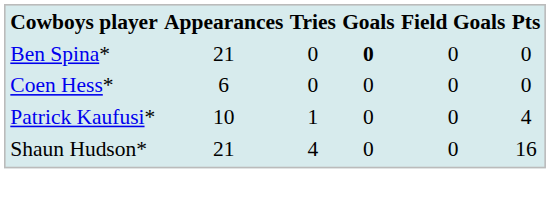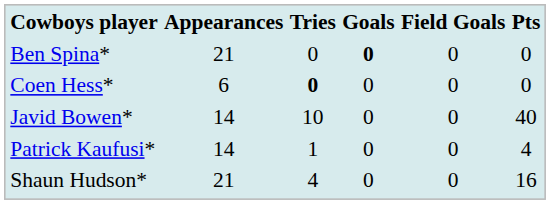 <table cellpadding=1 style="border:1px solid #BBB; background-color:#d7ebed; font-size:85%;">
 <tr>
 <th>Cowboys player</th>
 <th>Appearances</th>
 <th>Tries</th>
 <th>Goals</th>
 <th>Field Goals</th>
 <th>Pts</th>
 </tr>
 <tr ---->
 <td> <a href='#'>Ben Spina</a>*</td>
 <td align="center">21</td>
 <td align="center">0</td>
 <td align="center"><strong>0</strong></td>
 <td align="center">0</td>
 <td align="center">0</td>
 </tr>
 <tr ---->
 <td> <a href='#'>Coen Hess</a>*</td>
 <td align="center">6</td>
-<td align="center">0</td>
+<td align="center"><strong>0</strong></td>
 <td align="center">0</td>
 <td align="center">0</td>
 <td align="center">0</td>
 </tr>
 <tr ---->
+<td> <a href='#'>Javid Bowen</a>*</td>
+<td align="center">14</td>
+<td align="center">10</td>
+<td align="center">0</td>
+<td align="center">0</td>
+<td align="center">40</td>
+</tr>
+<tr ---->
 <td> <a href='#'>Patrick Kaufusi</a>*</td>
-<td align="center">10</td>
+<td align="center">14</td>
 <td align="center">1</td>
 <td align="center">0</td>
 <td align="center">0</td>
 <td align="center">4</td>
 </tr>
 <tr ---->
 <td> Shaun Hudson*</td>
 <td align="center">21</td>
 <td align="center">4</td>
 <td align="center">0</td>
 <td align="center">0</td>
 <td align="center">16</td>
 </tr>
 </table>
